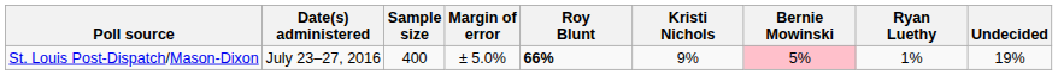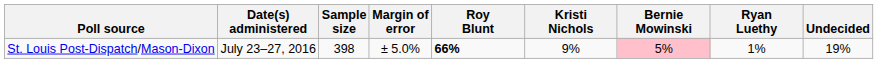 <table class="wikitable" style="font-size:90%;">
 <tr valign= bottom>
 <th>Poll source</th>
 <th>Date(s)<br>administered</th>
 <th>Sample<br>size</th>
 <th>Margin of<br>error</th>
 <th style="width:100px;">Roy<br>Blunt</th>
 <th style="width:100px;">Kristi<br>Nichols</th>
 <th style="width:100px;">Bernie<br>Mowinski</th>
 <th style="width:100px;">Ryan<br>Luethy</th>
 <th>Undecided</th>
 </tr>
 <tr>
 <td><a href='#'>St. Louis Post-Dispatch</a>/<a href='#'>Mason-Dixon</a></td>
 <td align=center>July 23–27, 2016</td>
-<td align=center>400</td>
+<td align=center>398</td>
 <td align=center>± 5.0%</td>
 <td><strong>66%</strong></td>
 <td align=center>9%</td>
 <td align=center style="background: pink;">5%</td>
 <td align=center>1%</td>
 <td align=center>19%</td>
 </tr>
 </table>
